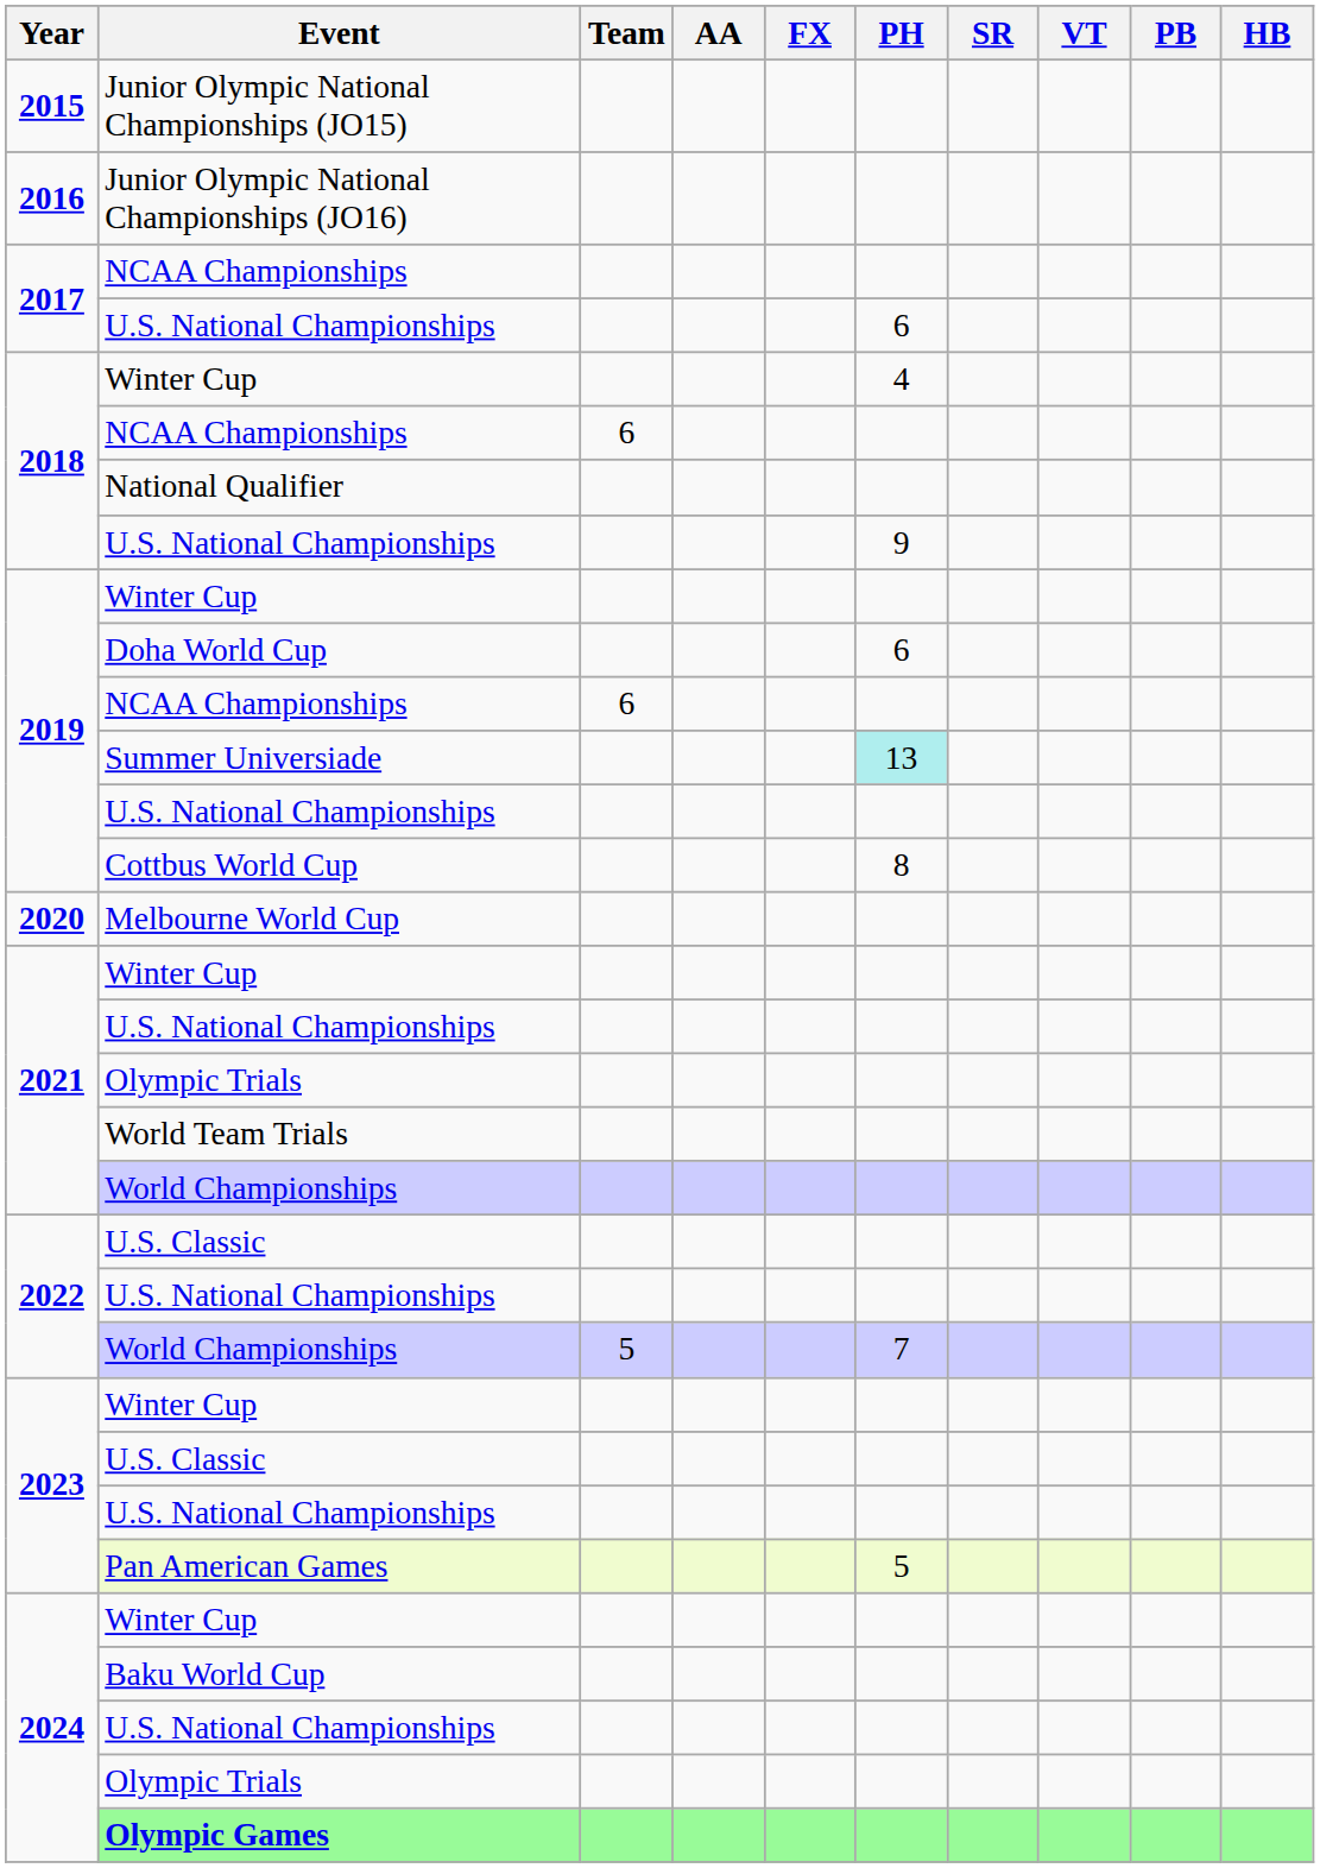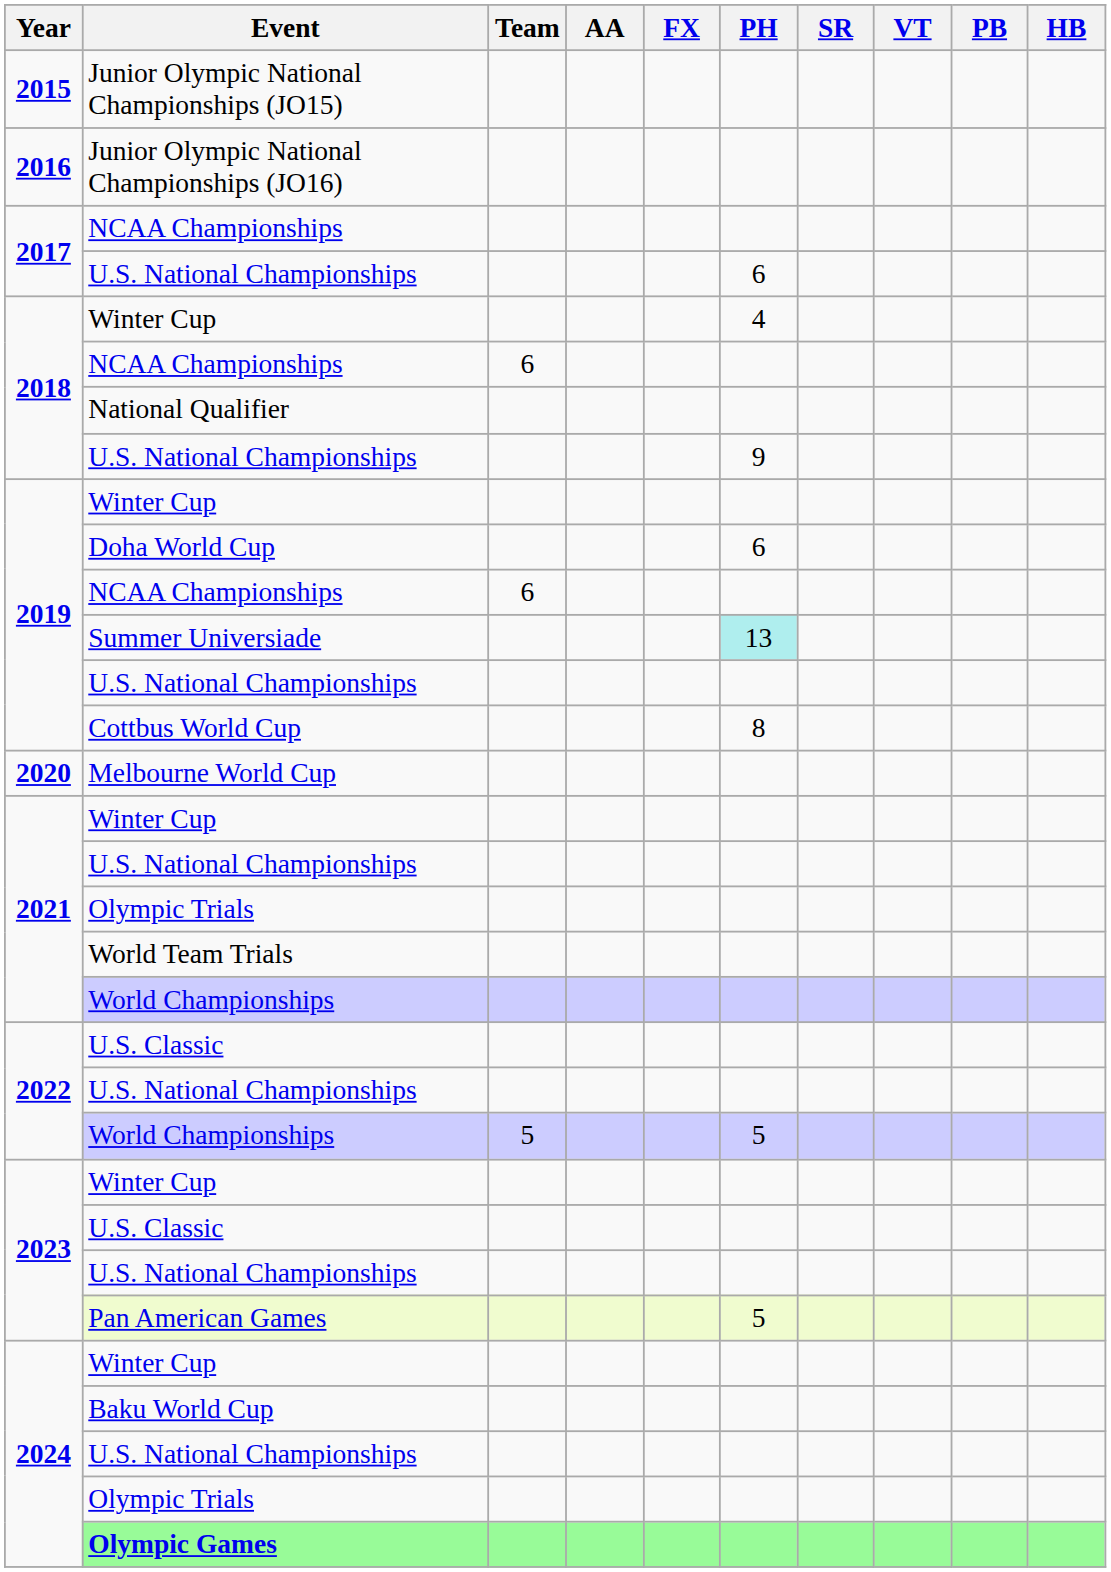 <table class="wikitable sortable" style="text-align:center; font-size:95%;">
 <tr>
 <th width=7% class=unsortable>Year</th>
 <th width=37% class=unsortable>Event</th>
 <th width=7% class=unsortable>Team</th>
 <th width=7% class=unsortable>AA</th>
 <th width=7% class=unsortable><a href='#'>FX</a></th>
 <th width=7% class=unsortable><a href='#'>PH</a></th>
 <th width=7% class=unsortable><a href='#'>SR</a></th>
 <th width=7% class=unsortable><a href='#'>VT</a></th>
 <th width=7% class=unsortable><a href='#'>PB</a></th>
 <th width=7% class=unsortable><a href='#'>HB</a></th>
 </tr>
 <tr>
 <td rowspan="1"><strong><a href='#'>2015</a></strong></td>
 <td align=left>Junior Olympic National Championships (JO15)</td>
 <td></td>
 <td></td>
 <td></td>
 <td></td>
 <td></td>
 <td></td>
 <td></td>
 <td></td>
 </tr>
 <tr>
 <td rowspan="1"><strong><a href='#'>2016</a></strong></td>
 <td align=left>Junior Olympic National Championships (JO16)</td>
 <td></td>
 <td></td>
 <td></td>
 <td></td>
 <td></td>
 <td></td>
 <td></td>
 <td></td>
 </tr>
 <tr>
 <td rowspan="2"><strong><a href='#'>2017</a></strong></td>
 <td align=left><a href='#'>NCAA Championships</a></td>
 <td></td>
 <td></td>
 <td></td>
 <td></td>
 <td></td>
 <td></td>
 <td></td>
 <td></td>
 </tr>
 <tr>
 <td align=left><a href='#'>U.S. National Championships</a></td>
 <td></td>
 <td></td>
 <td></td>
 <td>6</td>
 <td></td>
 <td></td>
 <td></td>
 <td></td>
 </tr>
 <tr>
 <td rowspan="4"><strong><a href='#'>2018</a></strong></td>
 <td align=left>Winter Cup</td>
 <td></td>
 <td></td>
 <td></td>
 <td>4</td>
 <td></td>
 <td></td>
 <td></td>
 <td></td>
 </tr>
 <tr>
 <td align=left><a href='#'>NCAA Championships</a></td>
 <td>6</td>
 <td></td>
 <td></td>
 <td></td>
 <td></td>
 <td></td>
 <td></td>
 <td></td>
 </tr>
 <tr>
 <td align=left>National Qualifier</td>
 <td></td>
 <td></td>
 <td></td>
 <td></td>
 <td></td>
 <td></td>
 <td></td>
 <td></td>
 </tr>
 <tr>
 <td align=left><a href='#'>U.S. National Championships</a></td>
 <td></td>
 <td></td>
 <td></td>
 <td>9</td>
 <td></td>
 <td></td>
 <td></td>
 <td></td>
 </tr>
 <tr>
 <td rowspan="6"><strong><a href='#'>2019</a></strong></td>
 <td align=left><a href='#'>Winter Cup</a></td>
 <td></td>
 <td></td>
 <td></td>
 <td></td>
 <td></td>
 <td></td>
 <td></td>
 <td></td>
 </tr>
 <tr>
 <td align=left><a href='#'>Doha World Cup</a></td>
 <td></td>
 <td></td>
 <td></td>
 <td>6</td>
 <td></td>
 <td></td>
 <td></td>
 <td></td>
 </tr>
 <tr>
 <td align=left><a href='#'>NCAA Championships</a></td>
 <td>6</td>
 <td></td>
 <td></td>
 <td></td>
 <td></td>
 <td></td>
 <td></td>
 <td></td>
 </tr>
 <tr>
 <td align=left><a href='#'>Summer Universiade</a></td>
 <td></td>
 <td></td>
 <td></td>
 <td style="background: paleturquoise;">13</td>
 <td></td>
 <td></td>
 <td></td>
 <td></td>
 </tr>
 <tr>
 <td align=left><a href='#'>U.S. National Championships</a></td>
 <td></td>
 <td></td>
 <td></td>
 <td></td>
 <td></td>
 <td></td>
 <td></td>
 <td></td>
 </tr>
 <tr>
 <td align=left><a href='#'>Cottbus World Cup</a></td>
 <td></td>
 <td></td>
 <td></td>
 <td>8</td>
 <td></td>
 <td></td>
 <td></td>
 <td></td>
 </tr>
 <tr>
 <td rowspan="1"><strong><a href='#'>2020</a></strong></td>
 <td align=left><a href='#'>Melbourne World Cup</a></td>
 <td></td>
 <td></td>
 <td></td>
 <td></td>
 <td></td>
 <td></td>
 <td></td>
 <td></td>
 </tr>
 <tr>
 <td rowspan="5"><strong><a href='#'>2021</a></strong></td>
 <td align=left><a href='#'>Winter Cup</a></td>
 <td></td>
 <td></td>
 <td></td>
 <td></td>
 <td></td>
 <td></td>
 <td></td>
 <td></td>
 </tr>
 <tr>
 <td align=left><a href='#'>U.S. National Championships</a></td>
 <td></td>
 <td></td>
 <td></td>
 <td></td>
 <td></td>
 <td></td>
 <td></td>
 <td></td>
 </tr>
 <tr>
 <td align=left><a href='#'>Olympic Trials</a></td>
 <td></td>
 <td></td>
 <td></td>
 <td></td>
 <td></td>
 <td></td>
 <td></td>
 <td></td>
 </tr>
 <tr>
 <td align=left>World Team Trials</td>
 <td></td>
 <td></td>
 <td></td>
 <td></td>
 <td></td>
 <td></td>
 <td></td>
 <td></td>
 </tr>
 <tr bgcolor=#CCCCFF>
 <td align=left><a href='#'>World Championships</a></td>
 <td></td>
 <td></td>
 <td></td>
 <td></td>
 <td></td>
 <td></td>
 <td></td>
 <td></td>
 </tr>
 <tr>
 <td rowspan="3"><strong><a href='#'>2022</a></strong></td>
 <td align=left><a href='#'>U.S. Classic</a></td>
 <td></td>
 <td></td>
 <td></td>
 <td></td>
 <td></td>
 <td></td>
 <td></td>
 <td></td>
 </tr>
 <tr>
 <td align=left><a href='#'>U.S. National Championships</a></td>
 <td></td>
 <td></td>
 <td></td>
 <td></td>
 <td></td>
 <td></td>
 <td></td>
 <td></td>
 </tr>
 <tr bgcolor=#CCCCFF>
 <td align=left><a href='#'>World Championships</a></td>
 <td>5</td>
 <td></td>
 <td></td>
-<td>7</td>
+<td>5</td>
 <td></td>
 <td></td>
 <td></td>
 <td></td>
 </tr>
 <tr>
 <td rowspan="4"><strong><a href='#'>2023</a></strong></td>
 <td align=left><a href='#'>Winter Cup</a></td>
 <td></td>
 <td></td>
 <td></td>
 <td></td>
 <td></td>
 <td></td>
 <td></td>
 <td></td>
 </tr>
 <tr>
 <td align=left><a href='#'>U.S. Classic</a></td>
 <td></td>
 <td></td>
 <td></td>
 <td></td>
 <td></td>
 <td></td>
 <td></td>
 <td></td>
 </tr>
 <tr>
 <td align=left><a href='#'>U.S. National Championships</a></td>
 <td></td>
 <td></td>
 <td></td>
 <td></td>
 <td></td>
 <td></td>
 <td></td>
 <td></td>
 </tr>
 <tr bgcolor=#f0fccf>
 <td align=left><a href='#'>Pan American Games</a></td>
 <td></td>
 <td></td>
 <td></td>
 <td>5</td>
 <td></td>
 <td></td>
 <td></td>
 <td></td>
 </tr>
 <tr>
 <td rowspan="5"><strong><a href='#'>2024</a></strong></td>
 <td align=left><a href='#'>Winter Cup</a></td>
 <td></td>
 <td></td>
 <td></td>
 <td></td>
 <td></td>
 <td></td>
 <td></td>
 <td></td>
 </tr>
 <tr>
 <td align=left><a href='#'>Baku World Cup</a></td>
 <td></td>
 <td></td>
 <td></td>
 <td></td>
 <td></td>
 <td></td>
 <td></td>
 <td></td>
 </tr>
 <tr>
 <td align=left><a href='#'>U.S. National Championships</a></td>
 <td></td>
 <td></td>
 <td></td>
 <td></td>
 <td></td>
 <td></td>
 <td></td>
 <td></td>
 </tr>
 <tr>
 <td align=left><a href='#'>Olympic Trials</a></td>
 <td></td>
 <td></td>
 <td></td>
 <td></td>
 <td></td>
 <td></td>
 <td></td>
 <td></td>
 </tr>
 <tr bgcolor=98FB98>
 <td align=left><strong><a href='#'>Olympic Games</a></strong></td>
 <td></td>
 <td></td>
 <td></td>
 <td></td>
 <td></td>
 <td></td>
 <td></td>
 <td></td>
 </tr>
 </table>
